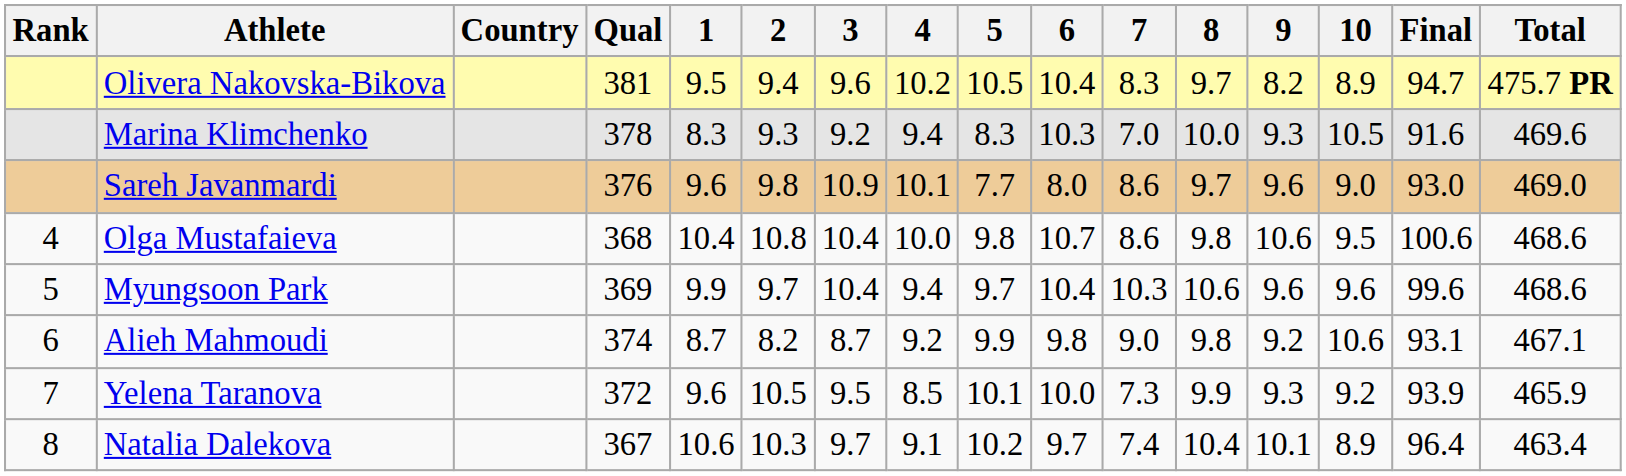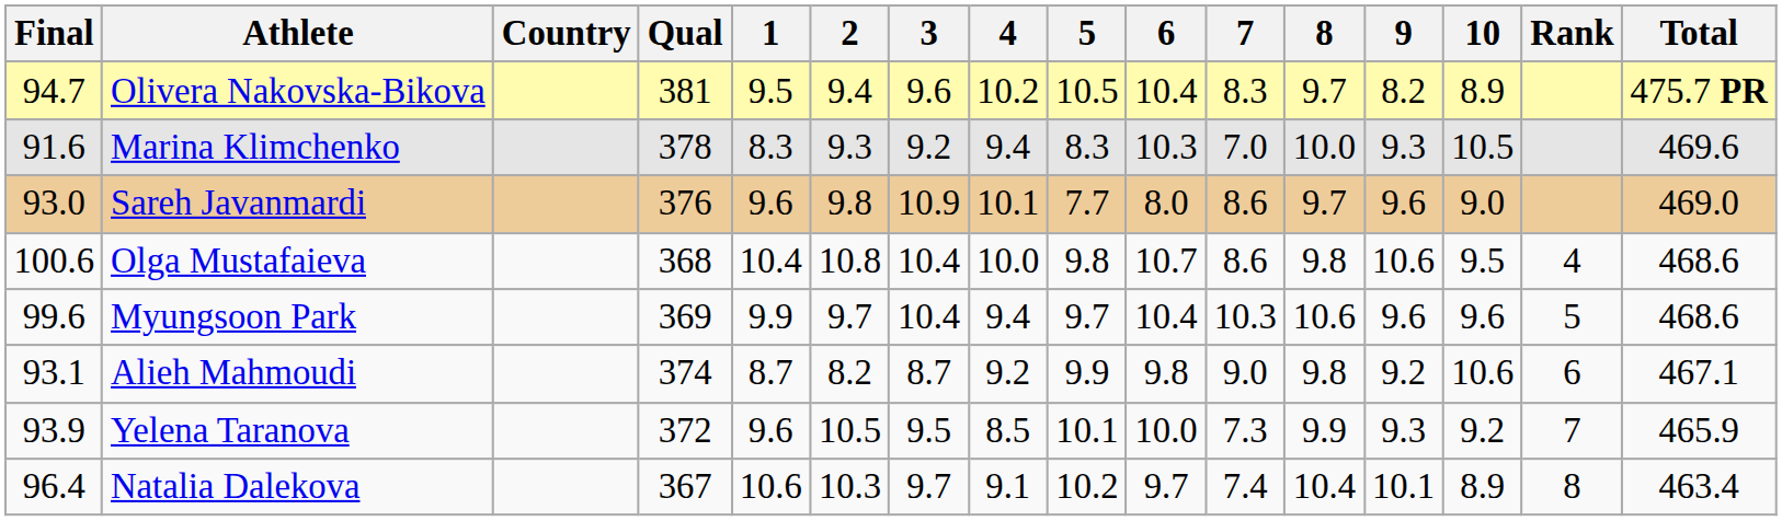 <table class="wikitable sortable">
 <tr>
-<th>Rank</th>
+<th>Final</th>
 <th>Athlete</th>
 <th>Country</th>
 <th>Qual</th>
 <th class="unsortable" style="width: 28px">1</th>
 <th class="unsortable" style="width: 28px">2</th>
 <th class="unsortable" style="width: 28px">3</th>
 <th class="unsortable" style="width: 28px">4</th>
 <th class="unsortable" style="width: 28px">5</th>
 <th class="unsortable" style="width: 28px">6</th>
 <th class="unsortable" style="width: 28px">7</th>
 <th class="unsortable" style="width: 28px">8</th>
 <th class="unsortable" style="width: 28px">9</th>
 <th class="unsortable" style="width: 28px">10</th>
-<th>Final</th>
+<th>Rank</th>
 <th>Total</th>
 </tr>
 <tr style="background:#fffcaf;">
-<td align="center"></td>
+<td align="center">94.7</td>
 <td align="left"><a href='#'>Olivera Nakovska-Bikova</a></td>
 <td align="left"></td>
 <td align="center">381</td>
 <td align="center">9.5</td>
 <td align="center">9.4</td>
 <td align="center">9.6</td>
 <td align="center">10.2</td>
 <td align="center">10.5</td>
 <td align="center">10.4</td>
 <td align="center">8.3</td>
 <td align="center">9.7</td>
 <td align="center">8.2</td>
 <td align="center">8.9</td>
-<td align="center">94.7</td>
+<td align="center"></td>
 <td align="center">475.7 <strong>PR</strong></td>
 </tr>
 <tr style="background:#e5e5e5;">
-<td align="center"></td>
+<td align="center">91.6</td>
 <td align="left"><a href='#'>Marina Klimchenko</a></td>
 <td align="left"></td>
 <td align="center">378</td>
 <td align="center">8.3</td>
 <td align="center">9.3</td>
 <td align="center">9.2</td>
 <td align="center">9.4</td>
 <td align="center">8.3</td>
 <td align="center">10.3</td>
 <td align="center">7.0</td>
 <td align="center">10.0</td>
 <td align="center">9.3</td>
 <td align="center">10.5</td>
-<td align="center">91.6</td>
+<td align="center"></td>
 <td align="center">469.6</td>
 </tr>
 <tr style="background:#ec9;">
-<td align="center"></td>
+<td align="center">93.0</td>
 <td align="left"><a href='#'>Sareh Javanmardi</a></td>
 <td align="left"></td>
 <td align="center">376</td>
 <td align="center">9.6</td>
 <td align="center">9.8</td>
 <td align="center">10.9</td>
 <td align="center">10.1</td>
 <td align="center">7.7</td>
 <td align="center">8.0</td>
 <td align="center">8.6</td>
 <td align="center">9.7</td>
 <td align="center">9.6</td>
 <td align="center">9.0</td>
-<td align="center">93.0</td>
+<td align="center"></td>
 <td align="center">469.0</td>
 </tr>
 <tr>
-<td align="center">4</td>
+<td align="center">100.6</td>
 <td align="left"><a href='#'>Olga Mustafaieva</a></td>
 <td align="left"></td>
 <td align="center">368</td>
 <td align="center">10.4</td>
 <td align="center">10.8</td>
 <td align="center">10.4</td>
 <td align="center">10.0</td>
 <td align="center">9.8</td>
 <td align="center">10.7</td>
 <td align="center">8.6</td>
 <td align="center">9.8</td>
 <td align="center">10.6</td>
 <td align="center">9.5</td>
-<td align="center">100.6</td>
+<td align="center">4</td>
 <td align="center">468.6</td>
 </tr>
 <tr>
-<td align="center">5</td>
+<td align="center">99.6</td>
 <td align="left"><a href='#'>Myungsoon Park</a></td>
 <td align="left"></td>
 <td align="center">369</td>
 <td align="center">9.9</td>
 <td align="center">9.7</td>
 <td align="center">10.4</td>
 <td align="center">9.4</td>
 <td align="center">9.7</td>
 <td align="center">10.4</td>
 <td align="center">10.3</td>
 <td align="center">10.6</td>
 <td align="center">9.6</td>
 <td align="center">9.6</td>
-<td align="center">99.6</td>
+<td align="center">5</td>
 <td align="center">468.6</td>
 </tr>
 <tr>
-<td align="center">6</td>
+<td align="center">93.1</td>
 <td align="left"><a href='#'>Alieh Mahmoudi</a></td>
 <td align="left"></td>
 <td align="center">374</td>
 <td align="center">8.7</td>
 <td align="center">8.2</td>
 <td align="center">8.7</td>
 <td align="center">9.2</td>
 <td align="center">9.9</td>
 <td align="center">9.8</td>
 <td align="center">9.0</td>
 <td align="center">9.8</td>
 <td align="center">9.2</td>
 <td align="center">10.6</td>
-<td align="center">93.1</td>
+<td align="center">6</td>
 <td align="center">467.1</td>
 </tr>
 <tr>
-<td align="center">7</td>
+<td align="center">93.9</td>
 <td align="left"><a href='#'>Yelena Taranova</a></td>
 <td align="left"></td>
 <td align="center">372</td>
 <td align="center">9.6</td>
 <td align="center">10.5</td>
 <td align="center">9.5</td>
 <td align="center">8.5</td>
 <td align="center">10.1</td>
 <td align="center">10.0</td>
 <td align="center">7.3</td>
 <td align="center">9.9</td>
 <td align="center">9.3</td>
 <td align="center">9.2</td>
-<td align="center">93.9</td>
+<td align="center">7</td>
 <td align="center">465.9</td>
 </tr>
 <tr>
-<td align="center">8</td>
+<td align="center">96.4</td>
 <td align="left"><a href='#'>Natalia Dalekova</a></td>
 <td align="left"></td>
 <td align="center">367</td>
 <td align="center">10.6</td>
 <td align="center">10.3</td>
 <td align="center">9.7</td>
 <td align="center">9.1</td>
 <td align="center">10.2</td>
 <td align="center">9.7</td>
 <td align="center">7.4</td>
 <td align="center">10.4</td>
 <td align="center">10.1</td>
 <td align="center">8.9</td>
-<td align="center">96.4</td>
+<td align="center">8</td>
 <td align="center">463.4</td>
 </tr>
 </table>
